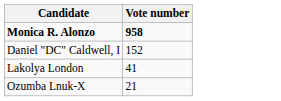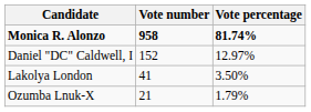 <table class="wikitable">
 <tr>
 <th>Candidate</th>
 <th>Vote number</th>
+<th>Vote percentage</th>
 </tr>
 <tr>
 <td><strong>Monica R. Alonzo</strong></td>
 <td><strong>958</strong></td>
+<td><strong>81.74%</strong></td>
 </tr>
 <tr>
 <td>Daniel "DC" Caldwell, I</td>
 <td>152</td>
+<td>12.97%</td>
 </tr>
 <tr>
 <td>Lakolya London</td>
 <td>41</td>
+<td>3.50%</td>
 </tr>
 <tr>
 <td>Ozumba Lnuk-X</td>
 <td>21</td>
+<td>1.79%</td>
 </tr>
 </table>
